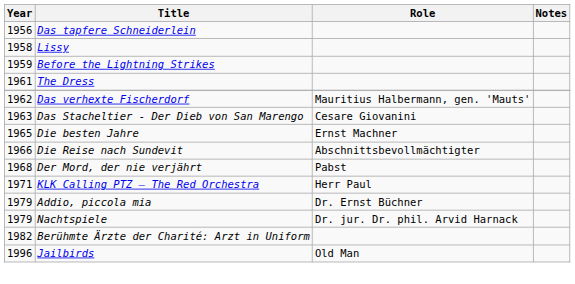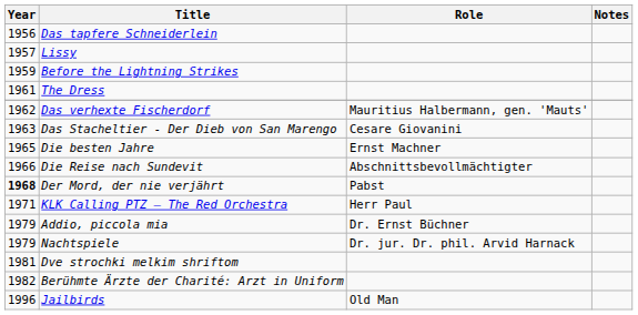 <table class="wikitable sortable">
 <tr>
 <th>Year</th>
 <th>Title</th>
 <th>Role</th>
 <th class="unsortable">Notes</th>
 </tr>
 <tr>
 <td>1956</td>
 <td><em><a href='#'>Das tapfere Schneiderlein</a></em></td>
 <td></td>
 <td></td>
 </tr>
 <tr>
-<td>1958</td>
+<td>1957</td>
 <td><em><a href='#'>Lissy</a></em></td>
 <td></td>
 <td></td>
 </tr>
 <tr>
 <td>1959</td>
 <td><em><a href='#'>Before the Lightning Strikes</a></em></td>
 <td></td>
 <td></td>
 </tr>
 <tr>
 <td>1961</td>
 <td><em><a href='#'>The Dress</a></em></td>
 <td></td>
 <td></td>
 </tr>
 <tr>
 </tr>
 <tr>
 <td>1962</td>
 <td><em><a href='#'>Das verhexte Fischerdorf</a></em></td>
 <td>Mauritius Halbermann, gen. 'Mauts'</td>
 <td></td>
 </tr>
 <tr>
 <td>1963</td>
 <td><em>Das Stacheltier - Der Dieb von San Marengo</em></td>
 <td>Cesare Giovanini</td>
 <td></td>
 </tr>
 <tr>
 <td>1965</td>
 <td><em>Die besten Jahre</em></td>
 <td>Ernst Machner</td>
 <td></td>
 </tr>
 <tr>
 <td>1966</td>
 <td><em>Die Reise nach Sundevit</em></td>
 <td>Abschnittsbevollmächtigter</td>
 <td></td>
 </tr>
 <tr>
-<td>1968</td>
+<td><strong>1968</strong></td>
 <td><em>Der Mord, der nie verjährt</em></td>
 <td>Pabst</td>
 <td></td>
 </tr>
 <tr>
 <td>1971</td>
 <td><em><a href='#'>KLK Calling PTZ – The Red Orchestra</a></em></td>
 <td>Herr Paul</td>
 <td></td>
 </tr>
 <tr>
 <td>1979</td>
 <td><em>Addio, piccola mia</em></td>
 <td>Dr. Ernst Büchner</td>
 <td></td>
 </tr>
 <tr>
 <td>1979</td>
 <td><em>Nachtspiele</em></td>
 <td>Dr. jur. Dr. phil. Arvid Harnack</td>
 <td></td>
 </tr>
 <tr>
+<td>1981</td>
+<td><em>Dve strochki melkim shriftom</em></td>
+<td></td>
+<td></td>
+</tr>
+<tr>
 <td>1982</td>
 <td><em>Berühmte Ärzte der Charité: Arzt in Uniform</em></td>
 <td></td>
 <td></td>
 </tr>
 <tr>
 <td>1996</td>
 <td><em><a href='#'>Jailbirds</a></em></td>
 <td>Old Man</td>
 <td></td>
 </tr>
 </table>
